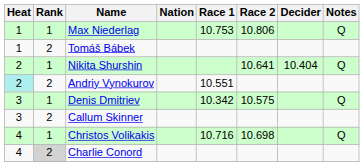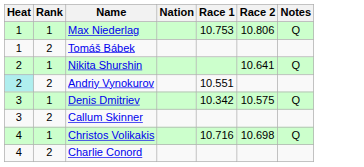 <table class="wikitable sortable" style="text-align:center">
 <tr>
 <th>Heat</th>
 <th>Rank</th>
 <th>Name</th>
 <th>Nation</th>
 <th>Race 1</th>
 <th>Race 2</th>
-<th>Decider</th>
 <th>Notes</th>
 </tr>
 <tr bgcolor=ccffcc>
 <td>1</td>
 <td>1</td>
 <td align=left><a href='#'>Max Niederlag</a></td>
 <td align=left></td>
 <td>10.753</td>
 <td>10.806</td>
-<td></td>
 <td>Q</td>
 </tr>
 <tr>
 <td>1</td>
 <td>2</td>
 <td align=left><a href='#'>Tomáš Bábek</a></td>
 <td align=left></td>
-<td></td>
 <td></td>
 <td></td>
 <td></td>
 </tr>
 <tr bgcolor=ccffcc>
 <td>2</td>
 <td>1</td>
 <td align=left><a href='#'>Nikita Shurshin</a></td>
 <td align=left></td>
 <td></td>
 <td>10.641</td>
-<td>10.404</td>
 <td>Q</td>
 </tr>
 <tr>
 <td style="background: paleturquoise;">2</td>
 <td>2</td>
 <td align=left><a href='#'>Andriy Vynokurov</a></td>
 <td align=left></td>
 <td>10.551</td>
 <td></td>
 <td></td>
-<td></td>
 </tr>
 <tr bgcolor=ccffcc>
 <td>3</td>
 <td>1</td>
 <td align=left><a href='#'>Denis Dmitriev</a></td>
 <td align=left></td>
 <td>10.342</td>
 <td>10.575</td>
-<td></td>
 <td>Q</td>
 </tr>
 <tr>
 <td>3</td>
 <td>2</td>
 <td align=left><a href='#'>Callum Skinner</a></td>
 <td align=left></td>
-<td></td>
 <td></td>
 <td></td>
 <td></td>
 </tr>
 <tr bgcolor=ccffcc>
 <td>4</td>
 <td>1</td>
 <td align=left><a href='#'>Christos Volikakis</a></td>
 <td align=left></td>
 <td>10.716</td>
 <td>10.698</td>
-<td></td>
 <td>Q</td>
 </tr>
 <tr>
 <td>4</td>
-<td style="background: lightgrey;">2</td>
+<td>2</td>
 <td align=left><a href='#'>Charlie Conord</a></td>
 <td align=left></td>
 <td></td>
 <td></td>
 <td></td>
-<td></td>
 </tr>
 </table>
